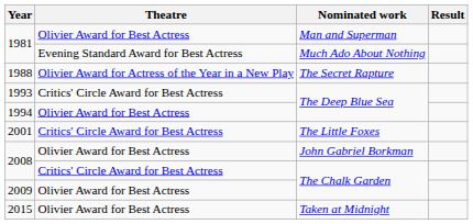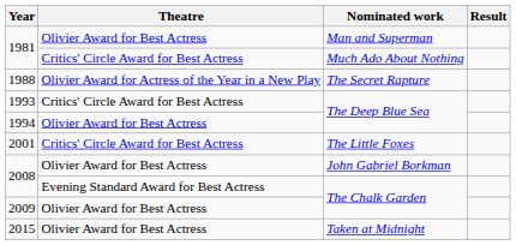 <table class="wikitable">
 <tr>
 <th>Year</th>
 <th>Theatre</th>
 <th>Nominated work</th>
 <th>Result</th>
 </tr>
 <tr>
 <td rowspan="2">1981</td>
 <td><a href='#'>Olivier Award for Best Actress</a></td>
 <td><em><a href='#'>Man and Superman</a></em></td>
 <td></td>
 </tr>
 <tr>
-<td>Evening Standard Award for Best Actress</td>
+<td><a href='#'>Critics' Circle Award for Best Actress</a></td>
 <td><em><a href='#'>Much Ado About Nothing</a></em></td>
 <td></td>
 </tr>
 <tr>
 <td>1988</td>
 <td><a href='#'>Olivier Award for Actress of the Year in a New Play</a></td>
 <td><em><a href='#'>The Secret Rapture</a></em></td>
 <td></td>
 </tr>
 <tr>
 <td>1993</td>
 <td>Critics' Circle Award for Best Actress</td>
 <td rowspan=2><em><a href='#'>The Deep Blue Sea</a></em></td>
 <td></td>
 </tr>
 <tr>
 <td>1994</td>
 <td><a href='#'>Olivier Award for Best Actress</a></td>
 <td></td>
 </tr>
 <tr>
 <td>2001</td>
 <td><a href='#'>Critics' Circle Award for Best Actress</a></td>
 <td><em><a href='#'>The Little Foxes</a></em></td>
 <td></td>
 </tr>
 <tr>
 <td rowspan="2">2008</td>
 <td>Olivier Award for Best Actress</td>
 <td><em><a href='#'>John Gabriel Borkman</a></em></td>
 <td></td>
 </tr>
 <tr>
-<td><a href='#'>Critics' Circle Award for Best Actress</a></td>
+<td>Evening Standard Award for Best Actress</td>
 <td rowspan=2><em><a href='#'>The Chalk Garden</a></em></td>
 <td></td>
 </tr>
 <tr>
 <td>2009</td>
 <td>Olivier Award for Best Actress</td>
 <td></td>
 </tr>
 <tr>
 <td>2015</td>
 <td>Olivier Award for Best Actress</td>
 <td><em><a href='#'>Taken at Midnight</a></em></td>
 <td></td>
 </tr>
 </table>
